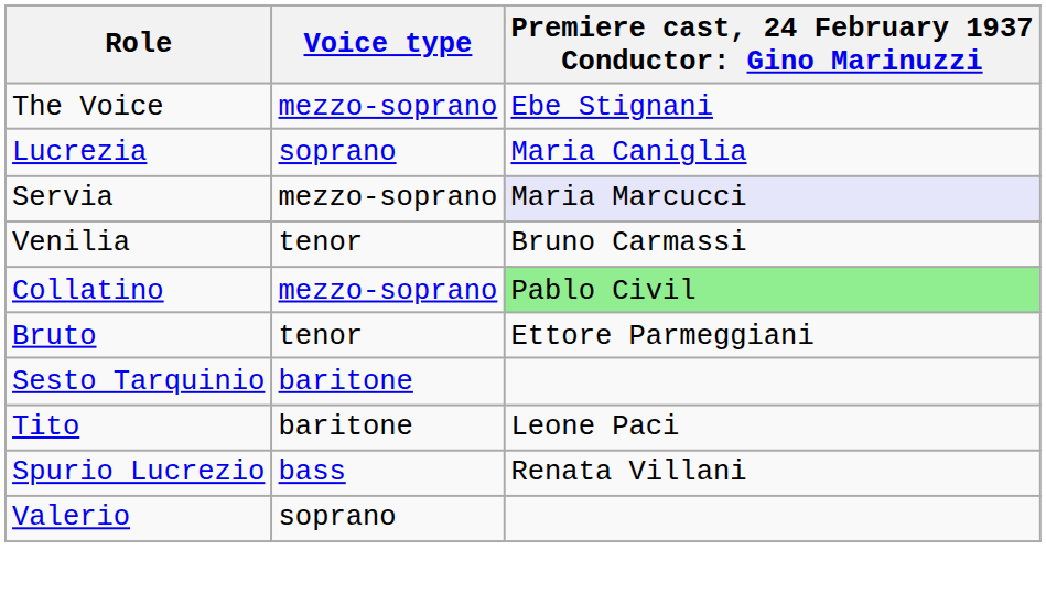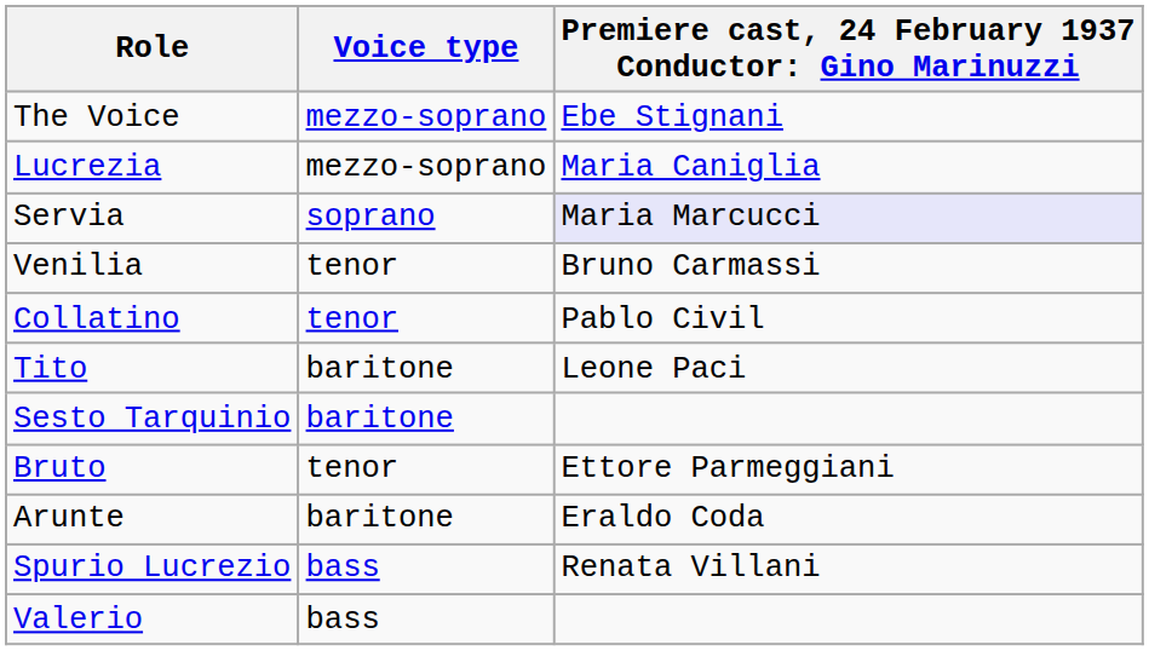 <table class=wikitable>
 <tr>
 <th>Role</th>
 <th><a href='#'>Voice type</a></th>
 <th>Premiere cast, 24 February 1937<br>Conductor: <a href='#'>Gino Marinuzzi</a></th>
 </tr>
 <tr>
 <td>The Voice</td>
 <td><a href='#'>mezzo-soprano</a></td>
 <td><a href='#'>Ebe Stignani</a></td>
 </tr>
 <tr>
 <td><a href='#'>Lucrezia</a></td>
-<td><a href='#'>soprano</a></td>
+<td>mezzo-soprano</td>
 <td><a href='#'>Maria Caniglia</a></td>
 </tr>
 <tr>
 <td>Servia</td>
-<td>mezzo-soprano</td>
+<td><a href='#'>soprano</a></td>
 <td style="background: lavender;">Maria Marcucci</td>
 </tr>
 <tr>
 <td>Venilia</td>
 <td>tenor</td>
 <td>Bruno Carmassi</td>
 </tr>
 <tr>
 <td><a href='#'>Collatino</a></td>
-<td><a href='#'>mezzo-soprano</a></td>
-<td style="background: lightgreen;">Pablo Civil</td>
+<td><a href='#'>tenor</a></td>
+<td>Pablo Civil</td>
+</tr>
+<tr>
+<td><a href='#'>Tito</a></td>
+<td>baritone</td>
+<td>Leone Paci</td>
+</tr>
+<tr>
+<td><a href='#'>Sesto Tarquinio</a></td>
+<td><a href='#'>baritone</a></td>
+<td></td>
 </tr>
 <tr>
 <td><a href='#'>Bruto</a></td>
 <td>tenor</td>
 <td>Ettore Parmeggiani</td>
 </tr>
 <tr>
-<td><a href='#'>Sesto Tarquinio</a></td>
-<td><a href='#'>baritone</a></td>
-<td></td>
-</tr>
-<tr>
-<td><a href='#'>Tito</a></td>
+<td>Arunte</td>
 <td>baritone</td>
-<td>Leone Paci</td>
+<td>Eraldo Coda</td>
 </tr>
 <tr>
 <td><a href='#'>Spurio Lucrezio</a></td>
 <td><a href='#'>bass</a></td>
 <td>Renata Villani</td>
 </tr>
 <tr>
 <td><a href='#'>Valerio</a></td>
-<td>soprano</td>
+<td>bass</td>
 <td></td>
 </tr>
 </table>
